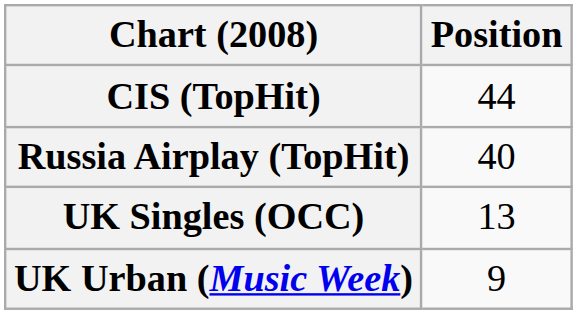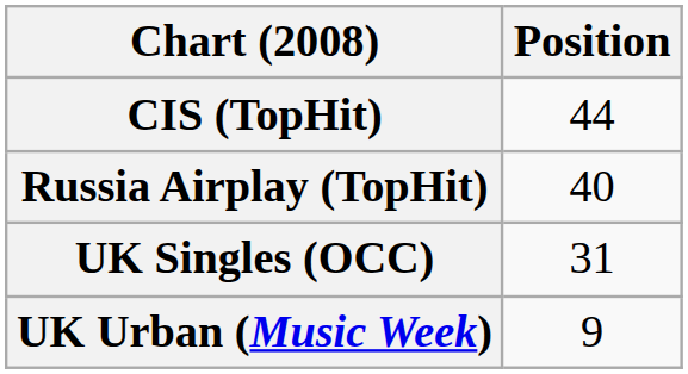 <table class="wikitable plainrowheaders" style="text-align:center">
 <tr>
 <th>Chart (2008)</th>
 <th>Position</th>
 </tr>
 <tr>
 <th scope="row">CIS (TopHit)</th>
 <td align="center">44</td>
 </tr>
 <tr>
 <th scope="row">Russia Airplay (TopHit)</th>
 <td>40</td>
 </tr>
 <tr>
 <th scope="row">UK Singles (OCC)</th>
-<td align="center">13</td>
+<td align="center">31</td>
 </tr>
 <tr>
 <th scope="row">UK Urban (<em><a href='#'>Music Week</a></em>)</th>
 <td align="center">9</td>
 </tr>
 </table>
